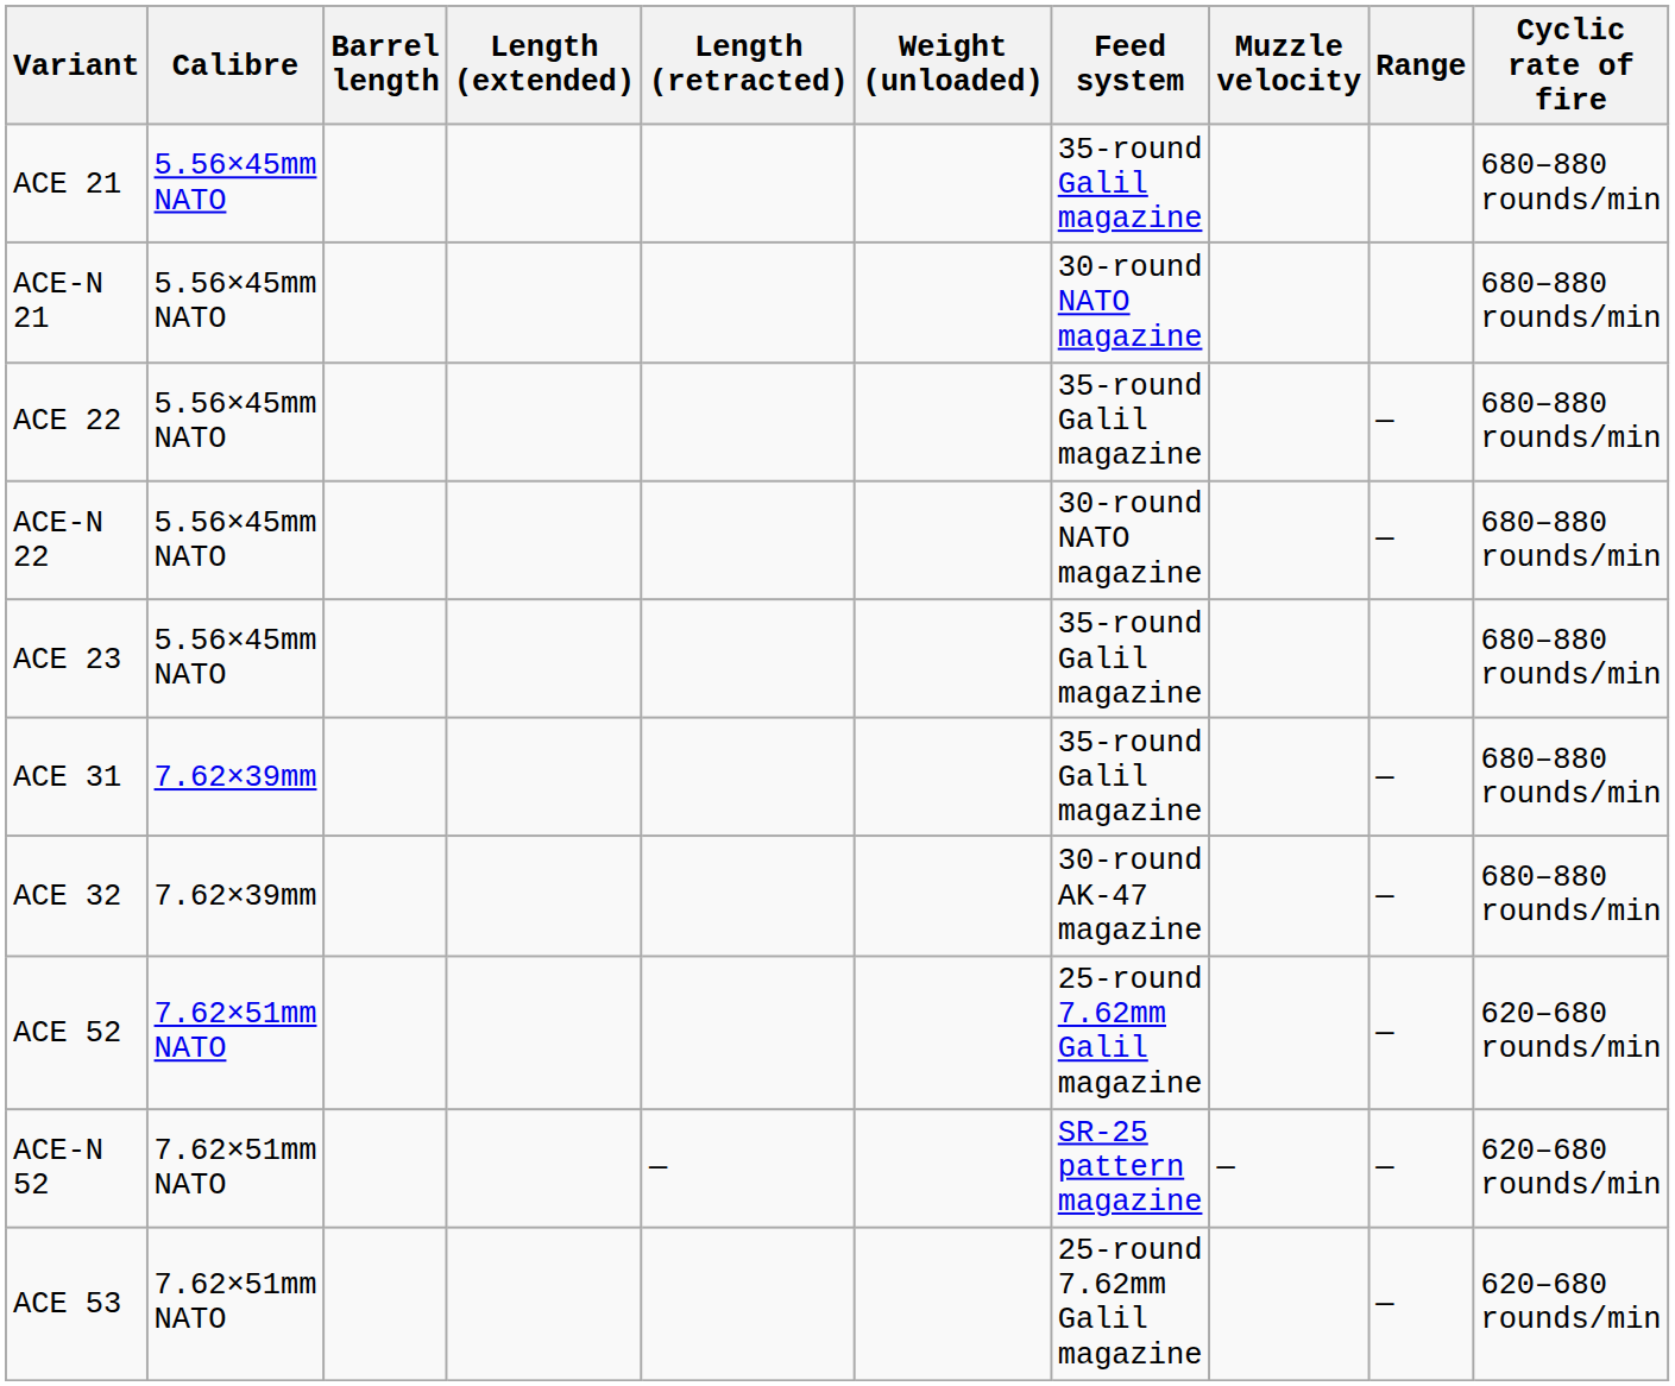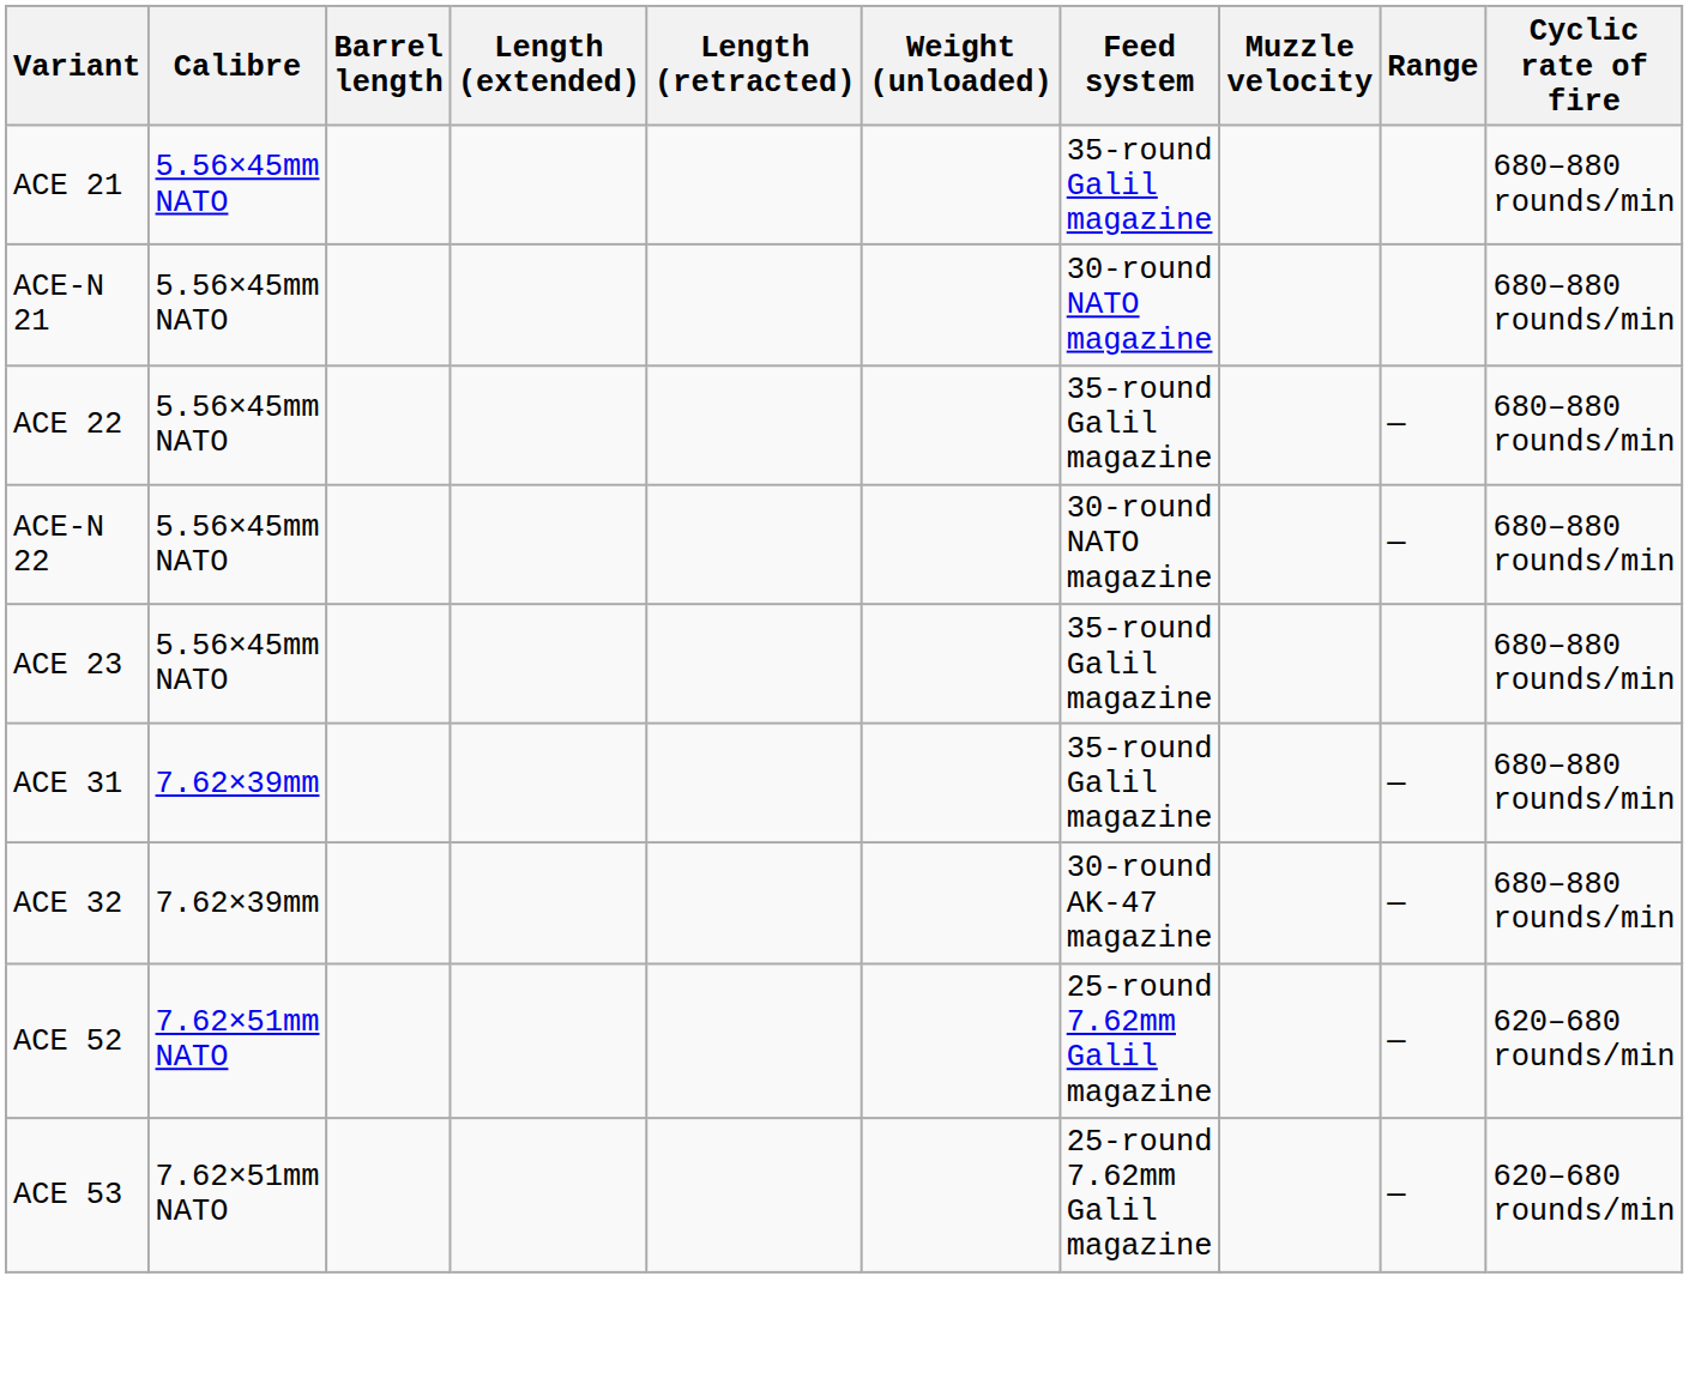 <table class="wikitable">
 <tr>
 <th>Variant</th>
 <th>Calibre</th>
 <th>Barrel length</th>
 <th>Length (extended)</th>
 <th>Length (retracted)</th>
 <th>Weight (unloaded)</th>
 <th>Feed system</th>
 <th>Muzzle velocity</th>
 <th>Range</th>
 <th>Cyclic rate of fire</th>
 </tr>
 <tr>
 <td>ACE 21</td>
 <td><a href='#'>5.56×45mm NATO</a></td>
 <td></td>
 <td></td>
 <td></td>
 <td></td>
 <td>35-round <a href='#'>Galil magazine</a></td>
 <td></td>
 <td></td>
 <td>680–880 rounds/min</td>
 </tr>
 <tr>
 <td>ACE-N 21</td>
 <td>5.56×45mm NATO</td>
 <td></td>
 <td></td>
 <td></td>
 <td></td>
 <td>30-round <a href='#'>NATO magazine</a></td>
 <td></td>
 <td></td>
 <td>680–880 rounds/min</td>
 </tr>
 <tr>
 <td>ACE 22</td>
 <td>5.56×45mm NATO</td>
 <td></td>
 <td></td>
 <td></td>
 <td></td>
 <td>35-round Galil magazine</td>
 <td></td>
 <td>—</td>
 <td>680–880 rounds/min</td>
 </tr>
 <tr>
 <td>ACE-N 22</td>
 <td>5.56×45mm NATO</td>
 <td></td>
 <td></td>
 <td></td>
 <td></td>
 <td>30-round NATO magazine</td>
 <td></td>
 <td>—</td>
 <td>680–880 rounds/min</td>
 </tr>
 <tr>
 <td>ACE 23</td>
 <td>5.56×45mm NATO</td>
 <td></td>
 <td></td>
 <td></td>
 <td></td>
 <td>35-round Galil magazine</td>
 <td></td>
 <td></td>
 <td>680–880 rounds/min</td>
 </tr>
 <tr>
 <td>ACE 31</td>
 <td><a href='#'>7.62×39mm</a></td>
 <td></td>
 <td></td>
 <td></td>
 <td></td>
 <td>35-round Galil magazine</td>
 <td></td>
 <td>—</td>
 <td>680–880 rounds/min</td>
 </tr>
 <tr>
 <td>ACE 32</td>
 <td>7.62×39mm</td>
 <td></td>
 <td></td>
 <td></td>
 <td></td>
 <td>30-round AK-47 magazine</td>
 <td></td>
 <td>—</td>
 <td>680–880 rounds/min</td>
 </tr>
 <tr>
 <td>ACE 52</td>
 <td><a href='#'>7.62×51mm NATO</a></td>
 <td></td>
 <td></td>
 <td></td>
 <td></td>
 <td>25-round <a href='#'>7.62mm Galil</a> magazine</td>
 <td></td>
 <td>—</td>
 <td>620–680 rounds/min</td>
 </tr>
 <tr>
-<td>ACE-N 52</td>
-<td>7.62×51mm NATO</td>
-<td></td>
-<td></td>
-<td>—</td>
-<td></td>
-<td><a href='#'>SR-25 pattern magazine</a></td>
-<td>—</td>
-<td>—</td>
-<td>620–680 rounds/min</td>
-</tr>
-<tr>
 <td>ACE 53</td>
 <td>7.62×51mm NATO</td>
 <td></td>
 <td></td>
 <td></td>
 <td></td>
 <td>25-round 7.62mm Galil magazine</td>
 <td></td>
 <td>—</td>
 <td>620–680 rounds/min</td>
 </tr>
 </table>
